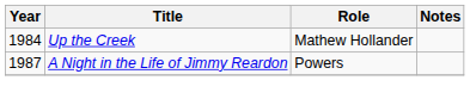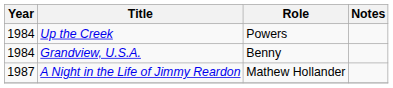 <table class="wikitable sortable">
 <tr>
 <th>Year</th>
 <th>Title</th>
 <th>Role</th>
 <th class="unsortable">Notes</th>
 </tr>
 <tr>
 <td>1984</td>
 <td><em><a href='#'>Up the Creek</a></em></td>
-<td>Mathew Hollander</td>
+<td>Powers</td>
+<td></td>
+</tr>
+<tr>
+<td>1984</td>
+<td><em><a href='#'>Grandview, U.S.A.</a></em></td>
+<td>Benny</td>
 <td></td>
 </tr>
 <tr>
 <td>1987</td>
 <td><em><a href='#'>A Night in the Life of Jimmy Reardon</a></em></td>
-<td>Powers</td>
+<td>Mathew Hollander</td>
 <td></td>
 </tr>
 <tr>
 </tr>
 </table>
